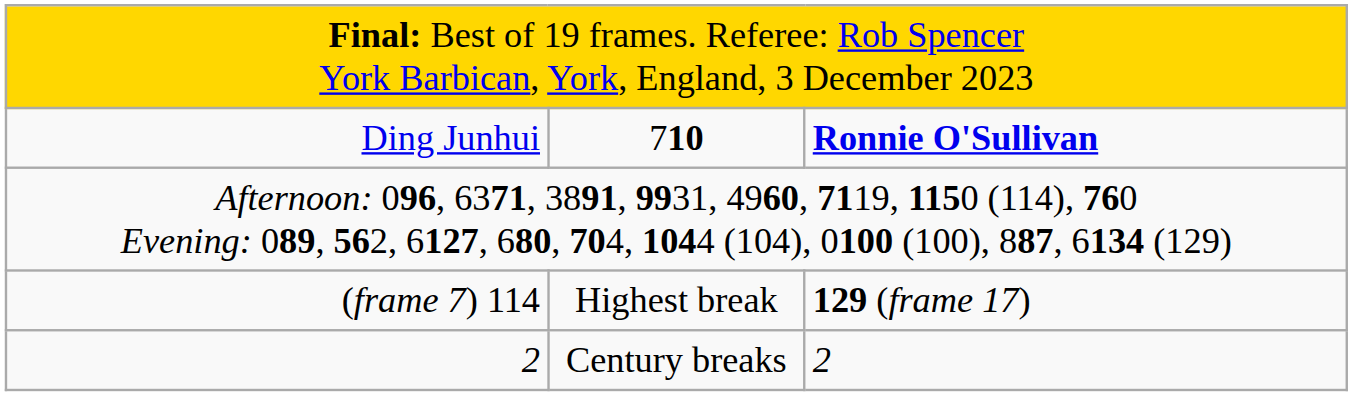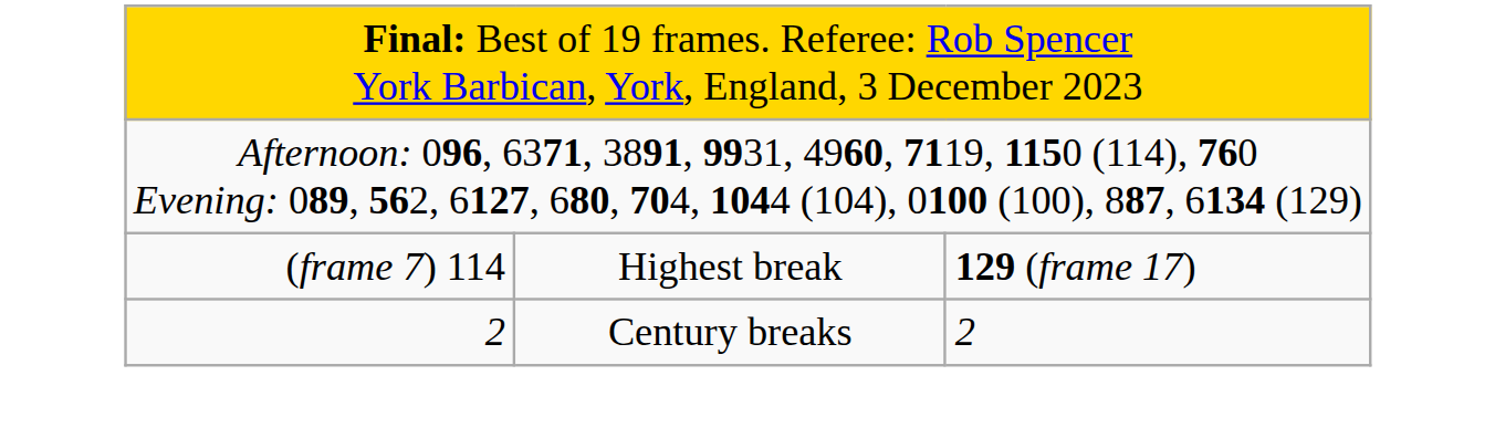 <table class="wikitable" style="font-size: 95%; margin: 1em auto 1em auto;">
 <tr>
 <td colspan="3" align="center" bgcolor="#ffd700"><strong>Final:</strong> Best of 19 frames. Referee: <a href='#'>Rob Spencer</a><br><a href='#'>York Barbican</a>, <a href='#'>York</a>, England, 3 December 2023</td>
-</tr>
-<tr>
-<td width="220" align="right"><a href='#'>Ding Junhui</a> <br></td>
-<td width="100" align="center">7<strong>10</strong></td>
-<td width="220" align="left"><strong><a href='#'>Ronnie O'Sullivan</a></strong> <br></td>
 </tr>
 <tr>
 <td colspan="3" align="center" style="font-size: 100%"><em>Afternoon:</em> 0<strong>96</strong>, 63<strong>71</strong>, 38<strong>91</strong>, <strong>99</strong>31, 49<strong>60</strong>, <strong>71</strong>19, <strong>115</strong>0 (114), <strong>76</strong>0<br><em>Evening: </em>0<strong>89</strong>, <strong>56</strong>2, 6<strong>127</strong>, 6<strong>80</strong>, <strong>70</strong>4, <strong>104</strong>4 (104), 0<strong>100</strong> (100), 8<strong>87</strong>, 6<strong>134</strong> (129)</td>
 </tr>
 <tr>
 <td align="right">(<em>frame 7</em>) 114</td>
 <td align="center">Highest break</td>
 <td><strong>129</strong> (<em>frame 17</em>)</td>
 </tr>
 <tr>
 <td align="right"><em>2</em></td>
 <td align="center">Century breaks</td>
 <td><em>2</em></td>
 </tr>
 </table>
